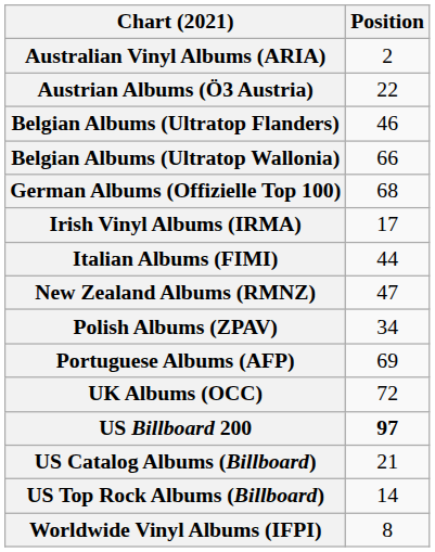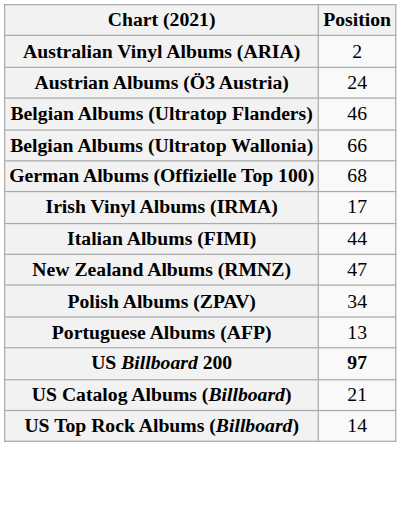 <table class="wikitable sortable plainrowheaders" style="text-align:center">
 <tr>
 <th scope="col">Chart (2021)</th>
 <th scope="col">Position</th>
 </tr>
 <tr>
 <th scope="row">Australian Vinyl Albums (ARIA)</th>
 <td>2</td>
 </tr>
 <tr>
 <th scope="row">Austrian Albums (Ö3 Austria)</th>
-<td>22</td>
+<td>24</td>
 </tr>
 <tr>
 <th scope="row">Belgian Albums (Ultratop Flanders)</th>
 <td>46</td>
 </tr>
 <tr>
 <th scope="row">Belgian Albums (Ultratop Wallonia)</th>
 <td>66</td>
 </tr>
 <tr>
 <th scope="row">German Albums (Offizielle Top 100)</th>
 <td>68</td>
 </tr>
 <tr>
 <th scope="row">Irish Vinyl Albums (IRMA)</th>
 <td>17</td>
 </tr>
 <tr>
 <th scope="row">Italian Albums (FIMI)</th>
 <td>44</td>
 </tr>
 <tr>
 <th scope="row">New Zealand Albums (RMNZ)</th>
 <td>47</td>
 </tr>
 <tr>
 <th scope="row">Polish Albums (ZPAV)</th>
 <td>34</td>
 </tr>
 <tr>
 <th scope="row">Portuguese Albums (AFP)</th>
-<td>69</td>
-</tr>
-<tr>
-<th scope="row">UK Albums (OCC)</th>
-<td>72</td>
+<td>13</td>
 </tr>
 <tr>
 <th scope="row">US <em>Billboard</em> 200</th>
 <td><strong>97</strong></td>
 </tr>
 <tr>
 <th scope="row">US Catalog Albums (<em>Billboard</em>)</th>
 <td>21</td>
 </tr>
 <tr>
 <th scope="row">US Top Rock Albums (<em>Billboard</em>)</th>
 <td>14</td>
 </tr>
-<tr>
-<th scope="row">Worldwide Vinyl Albums (IFPI)</th>
-<td>8</td>
-</tr>
 </table>
